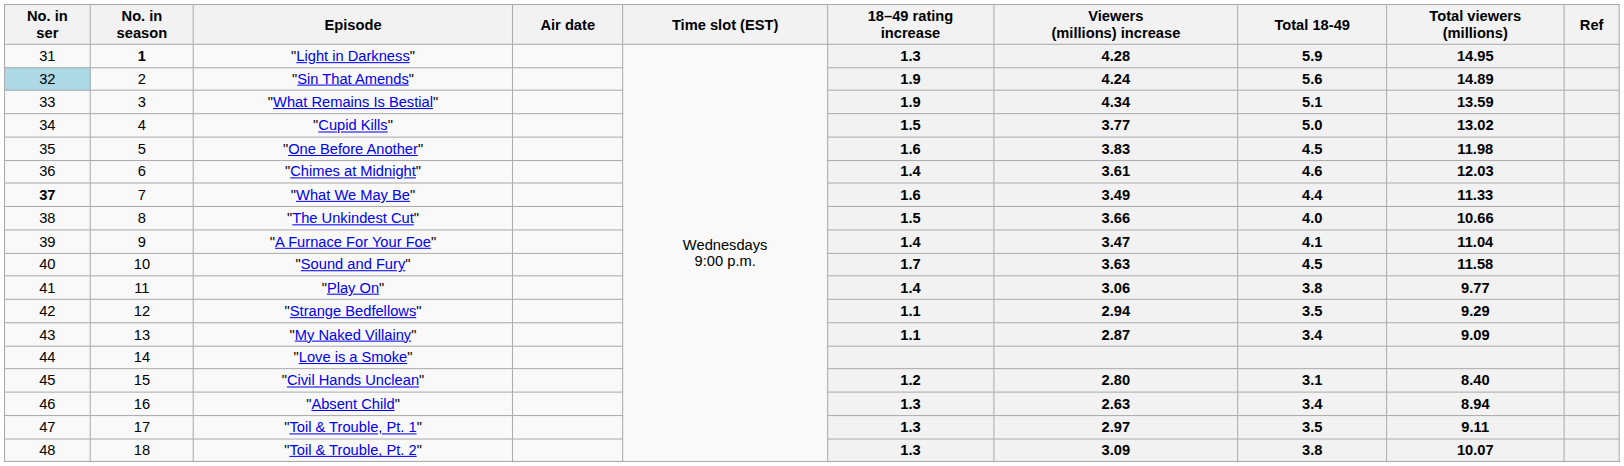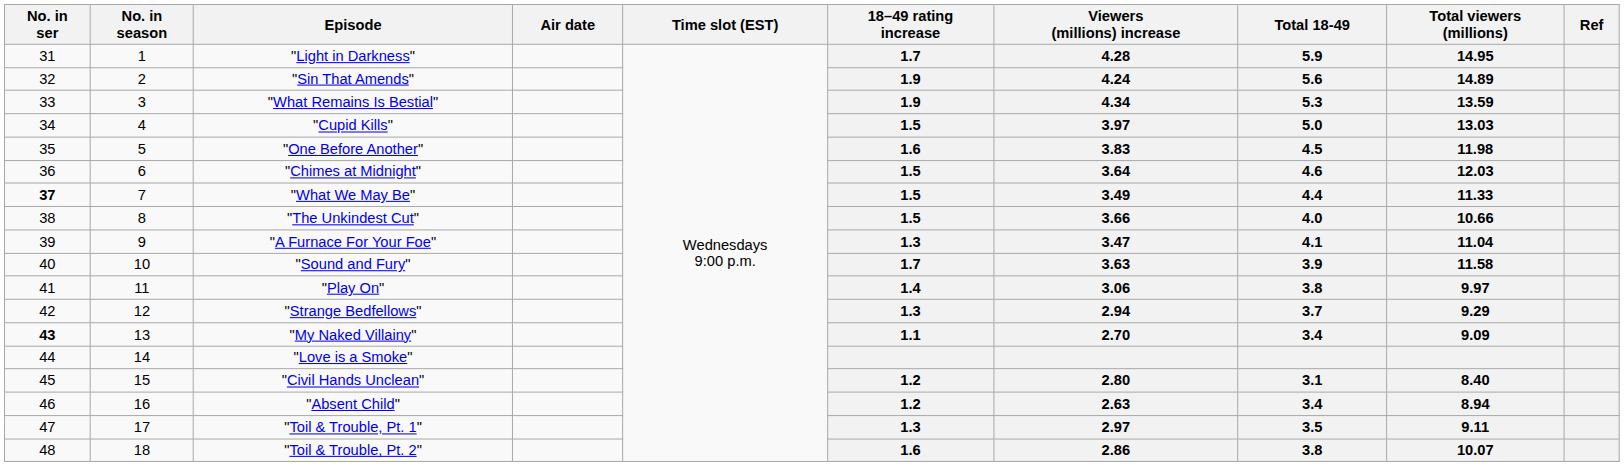 <table class="wikitable" style="font-size:90%; text-align:center; width: 100%; margin-left: auto; margin-right: auto;">
 <tr>
 <th>No. in<br>ser</th>
 <th>No. in<br>season</th>
 <th>Episode</th>
 <th>Air date</th>
 <th>Time slot (EST)</th>
 <th>18–49 rating<br>increase</th>
 <th>Viewers<br>(millions) increase</th>
 <th>Total 18-49</th>
 <th>Total viewers<br>(millions)</th>
 <th>Ref</th>
 </tr>
 <tr>
 <td style="text-align:center">31</td>
-<td style="text-align:center"><strong>1</strong></td>
+<td style="text-align:center">1</td>
 <td>"<a href='#'>Light in Darkness</a>"</td>
 <td></td>
 <td style="text-align:center" rowspan=22>Wednesdays<br>9:00 p.m.</td>
-<th>1.3</th>
+<th>1.7</th>
 <th>4.28</th>
 <th>5.9</th>
 <th>14.95</th>
 <th></th>
 </tr>
 <tr>
-<td style="background: lightblue; text-align:center">32</td>
+<td style="text-align:center">32</td>
 <td style="text-align:center">2</td>
 <td>"<a href='#'>Sin That Amends</a>"</td>
 <td></td>
 <th>1.9</th>
 <th>4.24</th>
 <th>5.6</th>
 <th>14.89</th>
 <th></th>
 </tr>
 <tr>
 <td style="text-align:center">33</td>
 <td style="text-align:center">3</td>
 <td>"<a href='#'>What Remains Is Bestial</a>"</td>
 <td></td>
 <th>1.9</th>
 <th>4.34</th>
-<th>5.1</th>
+<th>5.3</th>
 <th>13.59</th>
 <th></th>
 </tr>
 <tr>
 <td style="text-align:center">34</td>
 <td style="text-align:center">4</td>
 <td>"<a href='#'>Cupid Kills</a>"</td>
 <td></td>
 <th>1.5</th>
-<th>3.77</th>
+<th>3.97</th>
 <th>5.0</th>
-<th>13.02</th>
+<th>13.03</th>
 <th></th>
 </tr>
 <tr>
 <td style="text-align:center">35</td>
 <td style="text-align:center">5</td>
 <td>"<a href='#'>One Before Another</a>"</td>
 <td></td>
 <th>1.6</th>
 <th>3.83</th>
 <th>4.5</th>
 <th>11.98</th>
 <th></th>
 </tr>
 <tr>
 <td style="text-align:center">36</td>
 <td style="text-align:center">6</td>
 <td>"<a href='#'>Chimes at Midnight</a>"</td>
 <td></td>
-<th>1.4</th>
-<th>3.61</th>
+<th>1.5</th>
+<th>3.64</th>
 <th>4.6</th>
 <th>12.03</th>
 <th></th>
 </tr>
 <tr>
 <td style="text-align:center"><strong>37</strong></td>
 <td style="text-align:center">7</td>
 <td>"<a href='#'>What We May Be</a>"</td>
 <td></td>
-<th>1.6</th>
+<th>1.5</th>
 <th>3.49</th>
 <th>4.4</th>
 <th>11.33</th>
 <th></th>
 </tr>
 <tr>
 <td style="text-align:center">38</td>
 <td style="text-align:center">8</td>
 <td>"<a href='#'>The Unkindest Cut</a>"</td>
 <td></td>
 <th>1.5</th>
 <th>3.66</th>
 <th>4.0</th>
 <th>10.66</th>
 <th></th>
 </tr>
 <tr>
 <td style="text-align:center">39</td>
 <td style="text-align:center">9</td>
 <td>"<a href='#'>A Furnace For Your Foe</a>"</td>
 <td></td>
-<th>1.4</th>
+<th>1.3</th>
 <th>3.47</th>
 <th>4.1</th>
 <th>11.04</th>
 <th></th>
 </tr>
 <tr>
 <td style="text-align:center">40</td>
 <td style="text-align:center">10</td>
 <td>"<a href='#'>Sound and Fury</a>"</td>
 <td></td>
 <th>1.7</th>
 <th>3.63</th>
-<th>4.5</th>
+<th>3.9</th>
 <th>11.58</th>
 <th></th>
 </tr>
 <tr>
 <td style="text-align:center">41</td>
 <td style="text-align:center">11</td>
 <td>"<a href='#'>Play On</a>"</td>
 <td></td>
 <th>1.4</th>
 <th>3.06</th>
 <th>3.8</th>
-<th>9.77</th>
+<th>9.97</th>
 <th></th>
 </tr>
 <tr>
 <td style="text-align:center">42</td>
 <td style="text-align:center">12</td>
 <td>"<a href='#'>Strange Bedfellows</a>"</td>
 <td></td>
-<th>1.1</th>
+<th>1.3</th>
 <th>2.94</th>
-<th>3.5</th>
+<th>3.7</th>
 <th>9.29</th>
 <th></th>
 </tr>
 <tr>
-<td style="text-align:center">43</td>
+<td style="text-align:center"><strong>43</strong></td>
 <td style="text-align:center">13</td>
 <td>"<a href='#'>My Naked Villainy</a>"</td>
 <td></td>
 <th>1.1</th>
-<th>2.87</th>
+<th>2.70</th>
 <th>3.4</th>
 <th>9.09</th>
 <th></th>
 </tr>
 <tr>
 <td style="text-align:center">44</td>
 <td style="text-align:center">14</td>
 <td>"<a href='#'>Love is a Smoke</a>"</td>
 <td></td>
 <th></th>
 <th></th>
 <th></th>
 <th></th>
 <th></th>
 </tr>
 <tr>
 <td style="text-align:center">45</td>
 <td style="text-align:center">15</td>
 <td>"<a href='#'>Civil Hands Unclean</a>"</td>
 <td></td>
 <th>1.2</th>
 <th>2.80</th>
 <th>3.1</th>
 <th>8.40</th>
 <th></th>
 </tr>
 <tr>
 <td style="text-align:center">46</td>
 <td style="text-align:center">16</td>
 <td>"<a href='#'>Absent Child</a>"</td>
 <td></td>
-<th>1.3</th>
+<th>1.2</th>
 <th>2.63</th>
 <th>3.4</th>
 <th>8.94</th>
 <th></th>
 </tr>
 <tr>
 <td style="text-align:center">47</td>
 <td style="text-align:center">17</td>
 <td>"<a href='#'>Toil & Trouble, Pt. 1</a>"</td>
 <td></td>
 <th>1.3</th>
 <th>2.97</th>
 <th>3.5</th>
 <th>9.11</th>
 <th></th>
 </tr>
 <tr>
 <td style="text-align:center">48</td>
 <td style="text-align:center">18</td>
 <td>"<a href='#'>Toil & Trouble, Pt. 2</a>"</td>
 <td></td>
-<th>1.3</th>
-<th>3.09</th>
+<th>1.6</th>
+<th>2.86</th>
 <th>3.8</th>
 <th>10.07</th>
 <th></th>
 </tr>
 <tr>
 </tr>
 </table>
